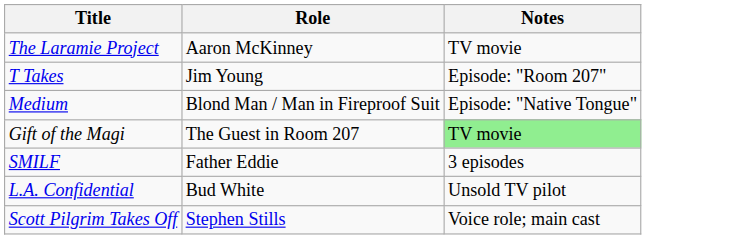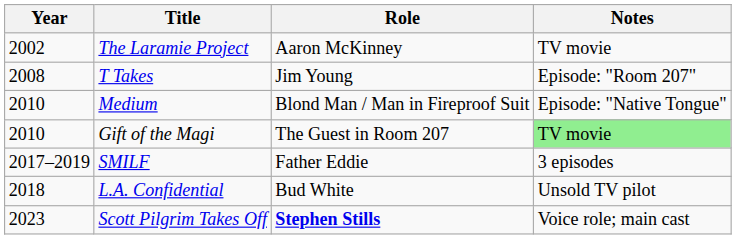 <table class = "wikitable sortable">
 <tr>
+<th>Year</th>
 <th>Title</th>
 <th>Role</th>
 <th>Notes</th>
 </tr>
 <tr>
+<td>2002</td>
 <td><em><a href='#'>The Laramie Project</a></em></td>
 <td>Aaron McKinney</td>
 <td>TV movie</td>
 </tr>
 <tr>
+<td>2008</td>
 <td><em><a href='#'>T Takes</a></em></td>
 <td>Jim Young</td>
 <td>Episode: "Room 207"</td>
 </tr>
 <tr>
+<td>2010</td>
 <td><em><a href='#'>Medium</a></em></td>
 <td>Blond Man / Man in Fireproof Suit</td>
 <td>Episode: "Native Tongue"</td>
 </tr>
 <tr>
+<td>2010</td>
 <td><em>Gift of the Magi</em></td>
 <td>The Guest in Room 207</td>
 <td style="background: lightgreen;">TV movie</td>
 </tr>
 <tr>
+<td>2017–2019</td>
 <td><em><a href='#'>SMILF</a></em></td>
 <td>Father Eddie</td>
 <td>3 episodes</td>
 </tr>
 <tr>
+<td>2018</td>
 <td><em><a href='#'>L.A. Confidential</a></em></td>
 <td>Bud White</td>
 <td>Unsold TV pilot</td>
 </tr>
 <tr>
+<td>2023</td>
 <td><em><a href='#'>Scott Pilgrim Takes Off</a></em></td>
-<td><a href='#'>Stephen Stills</a></td>
+<td><strong><a href='#'>Stephen Stills</a></strong></td>
 <td>Voice role; main cast</td>
 </tr>
 </table>
